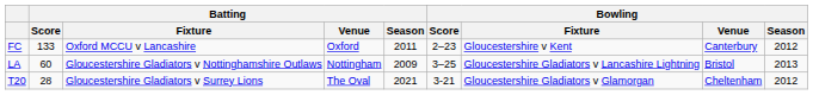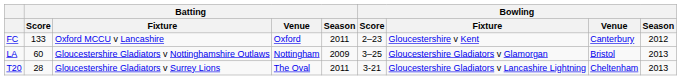 <table class=wikitable style="font-size:90%">
 <tr>
 <th rowspan="1"></th>
 <th colspan="4" rowspan="1">Batting</th>
 <th colspan="4" rowspan="1">Bowling</th>
 </tr>
 <tr>
 <th></th>
 <th>Score</th>
 <th>Fixture</th>
 <th>Venue</th>
 <th>Season</th>
 <th>Score</th>
 <th>Fixture</th>
 <th>Venue</th>
 <th>Season</th>
 </tr>
 <tr>
 <td><a href='#'>FC</a></td>
 <td align="center">133</td>
 <td><a href='#'>Oxford MCCU</a> v <a href='#'>Lancashire</a></td>
 <td><a href='#'>Oxford</a></td>
 <td align="center">2011</td>
 <td align="center">2–23</td>
 <td><a href='#'>Gloucestershire</a> v <a href='#'>Kent</a></td>
 <td><a href='#'>Canterbury</a></td>
 <td align="center">2012</td>
 </tr>
 <tr>
 <td><a href='#'>LA</a></td>
 <td align="center">60</td>
 <td><a href='#'>Gloucestershire Gladiators</a> v <a href='#'>Nottinghamshire Outlaws</a></td>
 <td><a href='#'>Nottingham</a></td>
 <td align="center">2009</td>
 <td align="center">3–25</td>
-<td><a href='#'>Gloucestershire Gladiators</a> v <a href='#'>Lancashire Lightning</a></td>
+<td><a href='#'>Gloucestershire Gladiators</a> v <a href='#'>Glamorgan</a></td>
 <td><a href='#'>Bristol</a></td>
 <td align="center">2013</td>
 </tr>
 <tr>
 <td><a href='#'>T20</a></td>
 <td align="center">28</td>
 <td><a href='#'>Gloucestershire Gladiators</a> v <a href='#'>Surrey Lions</a></td>
 <td><a href='#'>The Oval</a></td>
-<td align="center">2021</td>
+<td align="center">2011</td>
 <td align="center">3-21</td>
-<td><a href='#'>Gloucestershire Gladiators</a> v <a href='#'>Glamorgan</a></td>
+<td><a href='#'>Gloucestershire Gladiators</a> v <a href='#'>Lancashire Lightning</a></td>
 <td><a href='#'>Cheltenham</a></td>
-<td align="center">2012</td>
+<td align="center">2013</td>
 </tr>
 </table>
